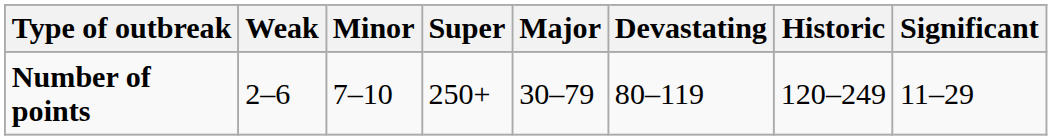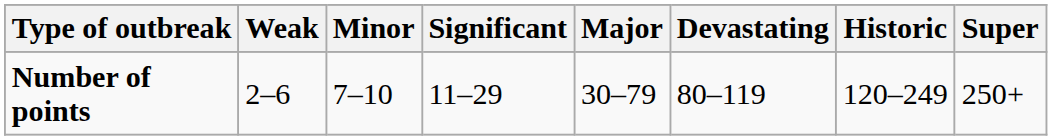 <table class="wikitable">
 <tr>
 <th>Type of outbreak</th>
 <th>Weak</th>
 <th>Minor</th>
-<th>Super</th>
+<th>Significant</th>
 <th>Major</th>
 <th>Devastating</th>
 <th>Historic</th>
-<th>Significant</th>
+<th>Super</th>
 </tr>
 <tr>
 <td><strong>Number of<br>points</strong></td>
 <td>2–6</td>
 <td>7–10</td>
-<td>250+</td>
+<td>11–29</td>
 <td>30–79</td>
 <td>80–119</td>
 <td>120–249</td>
-<td>11–29</td>
+<td>250+</td>
 </tr>
 </table>
